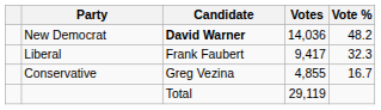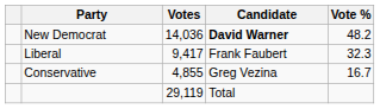 <table class="wikitable">
 <tr>
 <th></th>
 <th scope="col" width="175">Party</th>
+<th>Votes</th>
 <th scope="col" width="150">Candidate</th>
-<th>Votes</th>
 <th>Vote %</th>
 </tr>
 <tr>
 <td>   </td>
 <td>New Democrat</td>
+<td align=right>14,036</td>
 <td><strong>David Warner</strong></td>
-<td align=right>14,036</td>
 <td align=right>48.2</td>
 </tr>
 <tr |>
 <td>   </td>
 <td>Liberal</td>
+<td align=right>9,417</td>
 <td>Frank Faubert</td>
-<td align=right>9,417</td>
 <td align=right>32.3</td>
 </tr>
 <tr>
 <td>   </td>
 <td>Conservative</td>
+<td align=right>4,855</td>
 <td>Greg Vezina</td>
-<td align=right>4,855</td>
 <td align=right>16.7<br></td>
 </tr>
 <tr>
 <td></td>
 <td></td>
+<td align=right>29,119</td>
 <td>Total</td>
-<td align=right>29,119</td>
 <td></td>
 </tr>
 </table>
